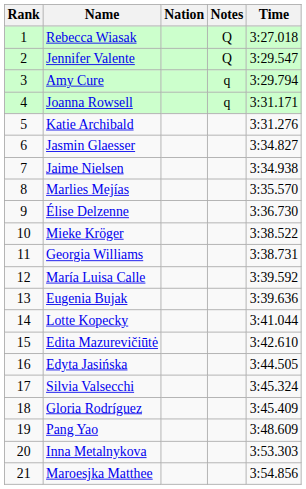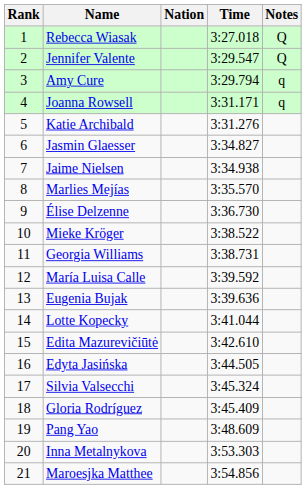 <table class="wikitable sortable" style="text-align:center">
 <tr>
 <th>Rank</th>
 <th>Name</th>
 <th>Nation</th>
+<th>Time</th>
 <th>Notes</th>
-<th>Time</th>
 </tr>
 <tr bgcolor=ccffcc>
 <td>1</td>
 <td align=left><a href='#'>Rebecca Wiasak</a></td>
 <td align=left></td>
+<td>3:27.018</td>
 <td>Q</td>
-<td>3:27.018</td>
 </tr>
 <tr bgcolor=ccffcc>
 <td>2</td>
 <td align=left><a href='#'>Jennifer Valente</a></td>
 <td align=left></td>
+<td>3:29.547</td>
 <td>Q</td>
-<td>3:29.547</td>
 </tr>
 <tr bgcolor=ccffcc>
 <td>3</td>
 <td align=left><a href='#'>Amy Cure</a></td>
 <td align=left></td>
+<td>3:29.794</td>
 <td>q</td>
-<td>3:29.794</td>
 </tr>
 <tr bgcolor=ccffcc>
 <td>4</td>
 <td align=left><a href='#'>Joanna Rowsell</a></td>
 <td align=left></td>
+<td>3:31.171</td>
 <td>q</td>
-<td>3:31.171</td>
 </tr>
 <tr>
 <td>5</td>
 <td align=left><a href='#'>Katie Archibald</a></td>
 <td align=left></td>
+<td>3:31.276</td>
 <td></td>
-<td>3:31.276</td>
 </tr>
 <tr>
 <td>6</td>
 <td align=left><a href='#'>Jasmin Glaesser</a></td>
 <td align=left></td>
+<td>3:34.827</td>
 <td></td>
-<td>3:34.827</td>
 </tr>
 <tr>
 <td>7</td>
 <td align=left><a href='#'>Jaime Nielsen</a></td>
 <td align=left></td>
+<td>3:34.938</td>
 <td></td>
-<td>3:34.938</td>
 </tr>
 <tr>
 <td>8</td>
 <td align=left><a href='#'>Marlies Mejías</a></td>
 <td align=left></td>
+<td>3:35.570</td>
 <td></td>
-<td>3:35.570</td>
 </tr>
 <tr>
 <td>9</td>
 <td align=left><a href='#'>Élise Delzenne</a></td>
 <td align=left></td>
+<td>3:36.730</td>
 <td></td>
-<td>3:36.730</td>
 </tr>
 <tr>
 <td>10</td>
 <td align=left><a href='#'>Mieke Kröger</a></td>
 <td align=left></td>
+<td>3:38.522</td>
 <td></td>
-<td>3:38.522</td>
 </tr>
 <tr>
 <td>11</td>
 <td align=left><a href='#'>Georgia Williams</a></td>
 <td align=left></td>
+<td>3:38.731</td>
 <td></td>
-<td>3:38.731</td>
 </tr>
 <tr>
 <td>12</td>
 <td align=left><a href='#'>María Luisa Calle</a></td>
 <td align=left></td>
+<td>3:39.592</td>
 <td></td>
-<td>3:39.592</td>
 </tr>
 <tr>
 <td>13</td>
 <td align=left><a href='#'>Eugenia Bujak</a></td>
 <td align=left></td>
+<td>3:39.636</td>
 <td></td>
-<td>3:39.636</td>
 </tr>
 <tr>
 <td>14</td>
 <td align=left><a href='#'>Lotte Kopecky</a></td>
 <td align=left></td>
+<td>3:41.044</td>
 <td></td>
-<td>3:41.044</td>
 </tr>
 <tr>
 <td>15</td>
 <td align=left><a href='#'>Edita Mazurevičiūtė</a></td>
 <td align=left></td>
+<td>3:42.610</td>
 <td></td>
-<td>3:42.610</td>
 </tr>
 <tr>
 <td>16</td>
 <td align=left><a href='#'>Edyta Jasińska</a></td>
 <td align=left></td>
+<td>3:44.505</td>
 <td></td>
-<td>3:44.505</td>
 </tr>
 <tr>
 <td>17</td>
 <td align=left><a href='#'>Silvia Valsecchi</a></td>
 <td align=left></td>
+<td>3:45.324</td>
 <td></td>
-<td>3:45.324</td>
 </tr>
 <tr>
 <td>18</td>
 <td align=left><a href='#'>Gloria Rodríguez</a></td>
 <td align=left></td>
+<td>3:45.409</td>
 <td></td>
-<td>3:45.409</td>
 </tr>
 <tr>
 <td>19</td>
 <td align=left><a href='#'>Pang Yao</a></td>
 <td align=left></td>
+<td>3:48.609</td>
 <td></td>
-<td>3:48.609</td>
 </tr>
 <tr>
 <td>20</td>
 <td align=left><a href='#'>Inna Metalnykova</a></td>
 <td align=left></td>
+<td>3:53.303</td>
 <td></td>
-<td>3:53.303</td>
 </tr>
 <tr>
 <td>21</td>
 <td align=left><a href='#'>Maroesjka Matthee</a></td>
 <td align=left></td>
+<td>3:54.856</td>
 <td></td>
-<td>3:54.856</td>
 </tr>
 </table>
